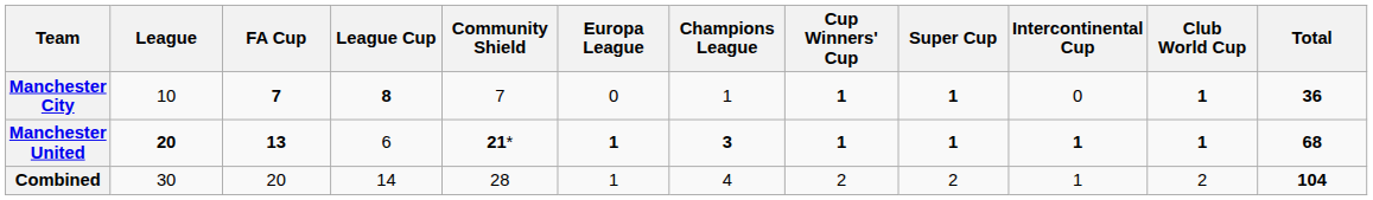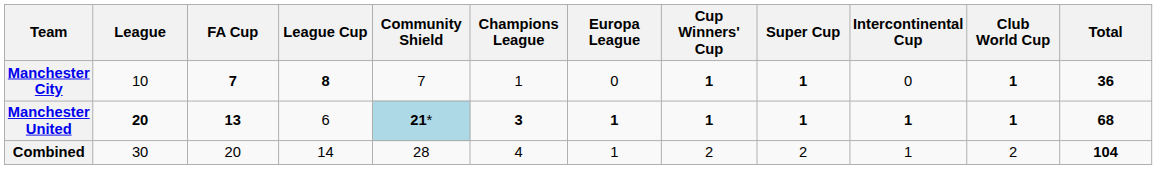 <table class="wikitable" style="text-align:center">
 <tr>
 <th>Team</th>
 <th width=100>League</th>
 <th width=100>FA Cup</th>
 <th width=100>League Cup</th>
 <th width=100>Community<br>Shield</th>
+<th width=100>Champions<br>League</th>
 <th width=100>Europa League</th>
-<th width=100>Champions<br>League</th>
 <th width=100>Cup Winners' Cup</th>
 <th width=100>Super Cup</th>
 <th width=100>Intercontinental<br>Cup</th>
 <th width=100>Club<br>World Cup</th>
 <th width=100>Total</th>
 </tr>
 <tr>
 <th><a href='#'>Manchester City</a></th>
 <td>10</td>
 <td><strong>7</strong></td>
 <td><strong>8</strong></td>
 <td>7</td>
+<td>1</td>
 <td>0</td>
-<td>1</td>
 <td><strong>1</strong></td>
 <td><strong>1</strong></td>
 <td>0</td>
 <td><strong>1</strong></td>
 <td><strong>36</strong></td>
 </tr>
 <tr>
 <th><a href='#'>Manchester United</a></th>
 <td><strong>20</strong></td>
 <td><strong>13</strong></td>
 <td>6</td>
-<td><strong>21</strong>*</td>
+<td style="background: lightblue;"><strong>21</strong>*</td>
+<td><strong>3</strong></td>
 <td><strong>1</strong></td>
-<td><strong>3</strong></td>
 <td><strong>1</strong></td>
 <td><strong>1</strong></td>
 <td><strong>1</strong></td>
 <td><strong>1</strong></td>
 <td><strong>68</strong></td>
 </tr>
 <tr>
 <th>Combined</th>
 <td>30</td>
 <td>20</td>
 <td>14</td>
 <td>28</td>
+<td>4</td>
 <td>1</td>
-<td>4</td>
 <td>2</td>
 <td>2</td>
 <td>1</td>
 <td>2</td>
 <td><strong>104</strong></td>
 </tr>
 </table>
